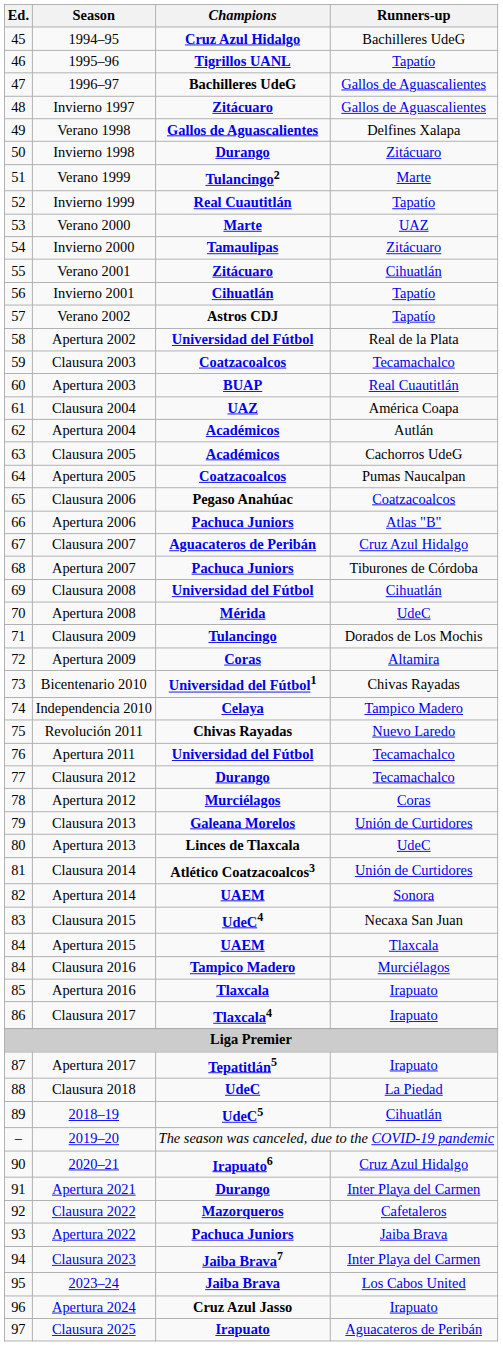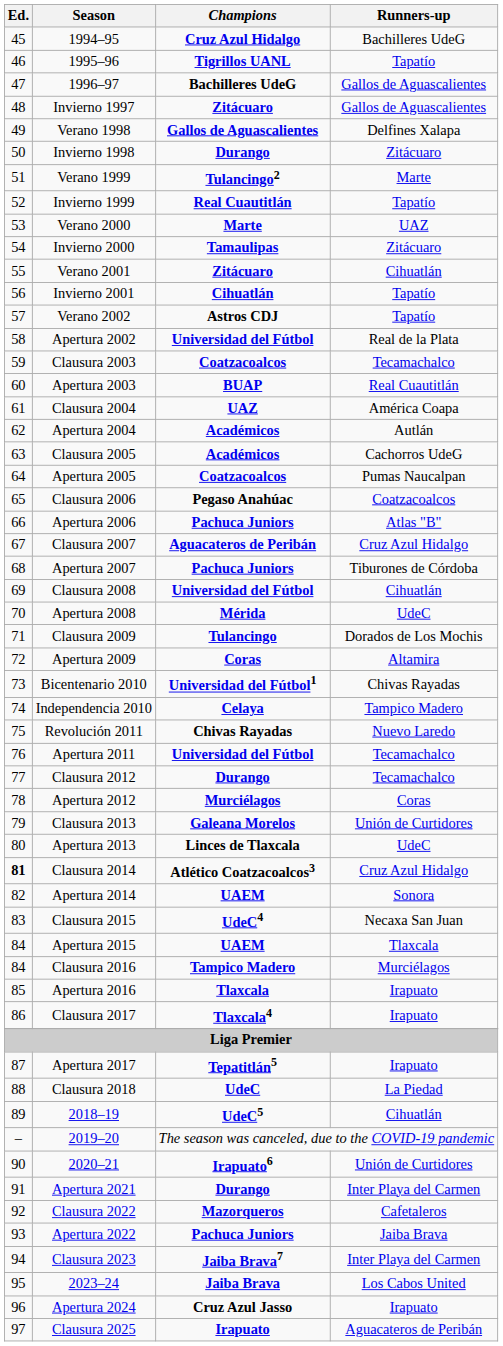 <table class="wikitable" style="text-align: center;">
 <tr>
 <th>Ed.</th>
 <th>Season</th>
 <th><em>Champions</em></th>
 <th>Runners-up</th>
 </tr>
 <tr>
 <td>45</td>
 <td>1994–95</td>
 <td><strong><a href='#'>Cruz Azul Hidalgo</a></strong></td>
 <td>Bachilleres UdeG</td>
 </tr>
 <tr>
 <td>46</td>
 <td>1995–96</td>
 <td><strong><a href='#'>Tigrillos UANL</a></strong></td>
 <td><a href='#'>Tapatío</a></td>
 </tr>
 <tr>
 <td>47</td>
 <td>1996–97</td>
 <td><strong>Bachilleres UdeG</strong></td>
 <td><a href='#'>Gallos de Aguascalientes</a></td>
 </tr>
 <tr>
 <td>48</td>
 <td>Invierno 1997</td>
 <td><strong><a href='#'>Zitácuaro</a></strong></td>
 <td><a href='#'>Gallos de Aguascalientes</a></td>
 </tr>
 <tr>
 <td>49</td>
 <td>Verano 1998</td>
 <td><strong><a href='#'>Gallos de Aguascalientes</a></strong></td>
 <td>Delfines Xalapa</td>
 </tr>
 <tr>
 <td>50</td>
 <td>Invierno 1998</td>
 <td><strong><a href='#'>Durango</a></strong></td>
 <td><a href='#'>Zitácuaro</a></td>
 </tr>
 <tr>
 <td>51</td>
 <td>Verano 1999</td>
 <td><strong><a href='#'>Tulancingo</a></strong><sup><strong>2</strong></sup></td>
 <td><a href='#'>Marte</a></td>
 </tr>
 <tr>
 <td>52</td>
 <td>Invierno 1999</td>
 <td><strong><a href='#'>Real Cuautitlán</a></strong></td>
 <td><a href='#'>Tapatío</a></td>
 </tr>
 <tr>
 <td>53</td>
 <td>Verano 2000</td>
 <td><strong><a href='#'>Marte</a></strong></td>
 <td><a href='#'>UAZ</a></td>
 </tr>
 <tr>
 <td>54</td>
 <td>Invierno 2000</td>
 <td><strong><a href='#'>Tamaulipas</a></strong></td>
 <td><a href='#'>Zitácuaro</a></td>
 </tr>
 <tr>
 <td>55</td>
 <td>Verano 2001</td>
 <td><strong><a href='#'>Zitácuaro</a></strong></td>
 <td><a href='#'>Cihuatlán</a></td>
 </tr>
 <tr>
 <td>56</td>
 <td>Invierno 2001</td>
 <td><strong><a href='#'>Cihuatlán</a></strong></td>
 <td><a href='#'>Tapatío</a></td>
 </tr>
 <tr>
 <td>57</td>
 <td>Verano 2002</td>
 <td><strong>Astros CDJ</strong></td>
 <td><a href='#'>Tapatío</a></td>
 </tr>
 <tr>
 <td>58</td>
 <td>Apertura 2002</td>
 <td><strong><a href='#'>Universidad del Fútbol</a></strong></td>
 <td>Real de la Plata</td>
 </tr>
 <tr>
 <td>59</td>
 <td>Clausura 2003</td>
 <td><strong><a href='#'>Coatzacoalcos</a></strong></td>
 <td><a href='#'>Tecamachalco</a></td>
 </tr>
 <tr>
 <td>60</td>
 <td>Apertura 2003</td>
 <td><strong><a href='#'>BUAP</a></strong></td>
 <td><a href='#'>Real Cuautitlán</a></td>
 </tr>
 <tr>
 <td>61</td>
 <td>Clausura 2004</td>
 <td><strong><a href='#'>UAZ</a></strong></td>
 <td>América Coapa</td>
 </tr>
 <tr>
 <td>62</td>
 <td>Apertura 2004</td>
 <td><strong><a href='#'>Académicos</a></strong></td>
 <td>Autlán</td>
 </tr>
 <tr>
 <td>63</td>
 <td>Clausura 2005</td>
 <td><strong><a href='#'>Académicos</a></strong></td>
 <td>Cachorros UdeG</td>
 </tr>
 <tr>
 <td>64</td>
 <td>Apertura 2005</td>
 <td><strong><a href='#'>Coatzacoalcos</a></strong></td>
 <td>Pumas Naucalpan</td>
 </tr>
 <tr>
 <td>65</td>
 <td>Clausura 2006</td>
 <td><strong>Pegaso Anahúac</strong></td>
 <td><a href='#'>Coatzacoalcos</a></td>
 </tr>
 <tr>
 <td>66</td>
 <td>Apertura 2006</td>
 <td><strong><a href='#'>Pachuca Juniors</a></strong></td>
 <td><a href='#'>Atlas "B"</a></td>
 </tr>
 <tr>
 <td>67</td>
 <td>Clausura 2007</td>
 <td><strong><a href='#'>Aguacateros de Peribán</a></strong></td>
 <td><a href='#'>Cruz Azul Hidalgo</a></td>
 </tr>
 <tr>
 <td>68</td>
 <td>Apertura 2007</td>
 <td><strong><a href='#'>Pachuca Juniors</a></strong></td>
 <td>Tiburones de Córdoba</td>
 </tr>
 <tr>
 <td>69</td>
 <td>Clausura 2008</td>
 <td><strong><a href='#'>Universidad del Fútbol</a></strong></td>
 <td><a href='#'>Cihuatlán</a></td>
 </tr>
 <tr>
 <td>70</td>
 <td>Apertura 2008</td>
 <td><strong><a href='#'>Mérida</a></strong></td>
 <td><a href='#'>UdeC</a></td>
 </tr>
 <tr>
 <td>71</td>
 <td>Clausura 2009</td>
 <td><strong><a href='#'>Tulancingo</a></strong></td>
 <td>Dorados de Los Mochis</td>
 </tr>
 <tr>
 <td>72</td>
 <td>Apertura 2009</td>
 <td><strong><a href='#'>Coras</a></strong></td>
 <td><a href='#'>Altamira</a></td>
 </tr>
 <tr>
 <td>73</td>
 <td>Bicentenario 2010</td>
 <td><strong><a href='#'>Universidad del Fútbol</a></strong><sup><strong>1</strong></sup></td>
 <td>Chivas Rayadas</td>
 </tr>
 <tr>
 <td>74</td>
 <td>Independencia 2010</td>
 <td><strong><a href='#'>Celaya</a></strong></td>
 <td><a href='#'>Tampico Madero</a></td>
 </tr>
 <tr>
 <td>75</td>
 <td>Revolución 2011</td>
 <td><strong>Chivas Rayadas</strong></td>
 <td><a href='#'>Nuevo Laredo</a></td>
 </tr>
 <tr>
 <td>76</td>
 <td>Apertura 2011</td>
 <td><strong><a href='#'>Universidad del Fútbol</a></strong></td>
 <td><a href='#'>Tecamachalco</a></td>
 </tr>
 <tr>
 <td>77</td>
 <td>Clausura 2012</td>
 <td><strong><a href='#'>Durango</a></strong></td>
 <td><a href='#'>Tecamachalco</a></td>
 </tr>
 <tr>
 <td>78</td>
 <td>Apertura 2012</td>
 <td><strong><a href='#'>Murciélagos</a></strong></td>
 <td><a href='#'>Coras</a></td>
 </tr>
 <tr>
 <td>79</td>
 <td>Clausura 2013</td>
 <td><strong><a href='#'>Galeana Morelos</a></strong></td>
 <td><a href='#'>Unión de Curtidores</a></td>
 </tr>
 <tr>
 <td>80</td>
 <td>Apertura 2013</td>
 <td><strong>Linces de Tlaxcala</strong></td>
 <td><a href='#'>UdeC</a></td>
 </tr>
 <tr>
-<td>81</td>
+<td><strong>81</strong></td>
 <td>Clausura 2014</td>
 <td><strong>Atlético Coatzacoalcos</strong><sup><strong>3</strong></sup></td>
-<td><a href='#'>Unión de Curtidores</a></td>
+<td><a href='#'>Cruz Azul Hidalgo</a></td>
 </tr>
 <tr>
 <td>82</td>
 <td>Apertura 2014</td>
 <td><strong><a href='#'>UAEM</a></strong></td>
 <td><a href='#'>Sonora</a></td>
 </tr>
 <tr>
 <td>83</td>
 <td>Clausura 2015</td>
 <td><strong><a href='#'>UdeC</a></strong><sup><strong>4</strong></sup></td>
 <td>Necaxa San Juan</td>
 </tr>
 <tr>
 <td>84</td>
 <td>Apertura 2015</td>
 <td><strong><a href='#'>UAEM</a></strong></td>
 <td><a href='#'>Tlaxcala</a></td>
 </tr>
 <tr>
 <td>84</td>
 <td>Clausura 2016</td>
 <td><strong><a href='#'>Tampico Madero</a></strong></td>
 <td><a href='#'>Murciélagos</a></td>
 </tr>
 <tr>
 <td>85</td>
 <td>Apertura 2016</td>
 <td><strong><a href='#'>Tlaxcala</a></strong></td>
 <td><a href='#'>Irapuato</a></td>
 </tr>
 <tr>
 <td>86</td>
 <td>Clausura 2017</td>
 <td><strong><a href='#'>Tlaxcala</a></strong><sup><strong>4</strong></sup></td>
 <td><a href='#'>Irapuato</a></td>
 </tr>
 <tr>
 </tr>
 <tr bgcolor=#cccccc align=center>
 <td colspan=4><strong>Liga Premier</strong></td>
 </tr>
 <tr>
 <td>87</td>
 <td>Apertura 2017</td>
 <td><strong><a href='#'>Tepatitlán</a></strong><sup><strong>5</strong></sup></td>
 <td><a href='#'>Irapuato</a></td>
 </tr>
 <tr>
 <td>88</td>
 <td>Clausura 2018</td>
 <td><strong><a href='#'>UdeC</a></strong></td>
 <td><a href='#'>La Piedad</a></td>
 </tr>
 <tr>
 <td>89</td>
 <td><a href='#'>2018–19</a></td>
 <td><strong><a href='#'>UdeC</a></strong><sup><strong>5</strong></sup></td>
 <td><a href='#'>Cihuatlán</a></td>
 </tr>
 <tr>
 <td>–</td>
 <td><a href='#'>2019–20</a></td>
 <td colspan=2><em>The season was canceled, due to the <a href='#'>COVID-19 pandemic</a></em></td>
 </tr>
 <tr>
 <td>90</td>
 <td><a href='#'>2020–21</a></td>
 <td><strong><a href='#'>Irapuato</a></strong><sup><strong>6</strong></sup></td>
-<td><a href='#'>Cruz Azul Hidalgo</a></td>
+<td><a href='#'>Unión de Curtidores</a></td>
 </tr>
 <tr>
 <td>91</td>
 <td><a href='#'>Apertura 2021</a></td>
 <td><strong><a href='#'>Durango</a></strong></td>
 <td><a href='#'>Inter Playa del Carmen</a></td>
 </tr>
 <tr>
 <td>92</td>
 <td><a href='#'>Clausura 2022</a></td>
 <td><strong><a href='#'>Mazorqueros</a></strong></td>
 <td><a href='#'>Cafetaleros</a></td>
 </tr>
 <tr>
 <td>93</td>
 <td><a href='#'>Apertura 2022</a></td>
 <td><strong><a href='#'>Pachuca Juniors</a></strong></td>
 <td><a href='#'>Jaiba Brava</a></td>
 </tr>
 <tr>
 <td>94</td>
 <td><a href='#'>Clausura 2023</a></td>
 <td><strong><a href='#'>Jaiba Brava</a></strong><sup><strong>7</strong></sup></td>
 <td><a href='#'>Inter Playa del Carmen</a></td>
 </tr>
 <tr>
 <td>95</td>
 <td><a href='#'>2023–24</a></td>
 <td><strong><a href='#'>Jaiba Brava</a></strong></td>
 <td><a href='#'>Los Cabos United</a></td>
 </tr>
 <tr>
 <td>96</td>
 <td><a href='#'>Apertura 2024</a></td>
 <td><strong>Cruz Azul Jasso</strong></td>
 <td><a href='#'>Irapuato</a></td>
 </tr>
 <tr>
 <td>97</td>
 <td><a href='#'>Clausura 2025</a></td>
 <td><strong><a href='#'>Irapuato</a></strong></td>
 <td><a href='#'>Aguacateros de Peribán</a></td>
 </tr>
 </table>
